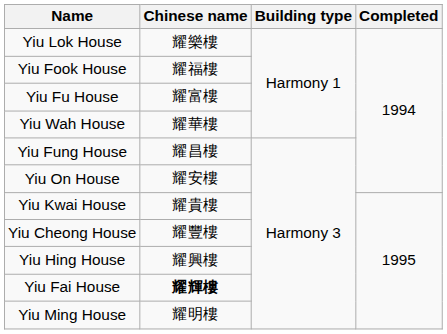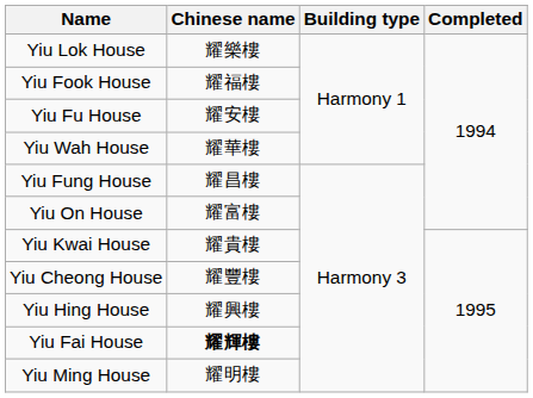 <table class="wikitable" style="text-align: center">
 <tr>
 <th>Name</th>
 <th>Chinese name</th>
 <th>Building type</th>
 <th>Completed</th>
 </tr>
 <tr>
 <td>Yiu Lok House</td>
 <td>耀樂樓</td>
 <td rowspan="4">Harmony 1</td>
 <td rowspan="6">1994</td>
 </tr>
 <tr>
 <td>Yiu Fook House</td>
 <td>耀福樓</td>
 </tr>
 <tr>
 <td>Yiu Fu House</td>
-<td>耀富樓</td>
+<td>耀安樓</td>
 </tr>
 <tr>
 <td>Yiu Wah House</td>
 <td>耀華樓</td>
 </tr>
 <tr>
 <td>Yiu Fung House</td>
 <td>耀昌樓</td>
 <td rowspan="7">Harmony 3</td>
 </tr>
 <tr>
 <td>Yiu On House</td>
-<td>耀安樓</td>
+<td>耀富樓</td>
 </tr>
 <tr>
 <td>Yiu Kwai House</td>
 <td>耀貴樓</td>
 <td rowspan="5">1995</td>
 </tr>
 <tr>
 <td>Yiu Cheong House</td>
 <td>耀豐樓</td>
 </tr>
 <tr>
 <td>Yiu Hing House</td>
 <td>耀興樓</td>
 </tr>
 <tr>
 <td>Yiu Fai House</td>
 <td><strong>耀輝樓</strong></td>
 </tr>
 <tr>
 <td>Yiu Ming House</td>
 <td>耀明樓</td>
 </tr>
 </table>
